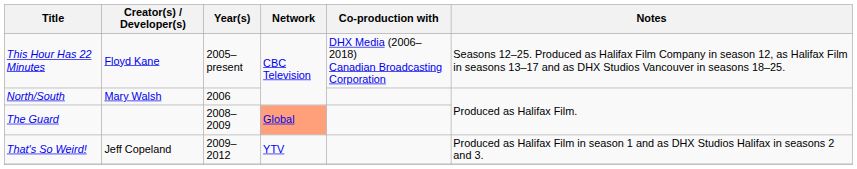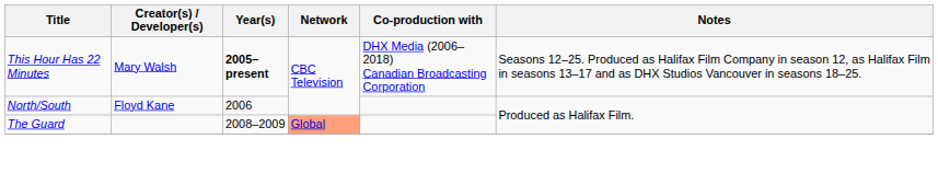 <table class="wikitable">
 <tr>
 <th>Title</th>
 <th>Creator(s) / Developer(s)</th>
 <th>Year(s)</th>
 <th>Network</th>
 <th>Co-production with</th>
 <th>Notes</th>
 </tr>
 <tr>
 <td><em><a href='#'>This Hour Has 22 Minutes</a></em></td>
-<td><a href='#'>Floyd Kane</a></td>
-<td>2005–present</td>
+<td><a href='#'>Mary Walsh</a></td>
+<td><strong>2005–present</strong></td>
 <td rowspan="2"><a href='#'>CBC Television</a></td>
 <td><a href='#'>DHX Media</a> (2006–2018)<br><a href='#'>Canadian Broadcasting Corporation</a></td>
 <td>Seasons 12–25. Produced as Halifax Film Company in season 12, as Halifax Film in seasons 13–17 and as DHX Studios Vancouver in seasons 18–25.</td>
 </tr>
 <tr>
 <td><em><a href='#'>North/South</a></em></td>
-<td><a href='#'>Mary Walsh</a></td>
+<td><a href='#'>Floyd Kane</a></td>
 <td>2006</td>
 <td></td>
 <td rowspan="2">Produced as Halifax Film.</td>
 </tr>
 <tr>
 <td><em><a href='#'>The Guard</a></em></td>
 <td></td>
 <td>2008–2009</td>
 <td style="background: lightsalmon;"><a href='#'>Global</a></td>
 <td></td>
 </tr>
 <tr>
-<td><em><a href='#'>That's So Weird!</a></em></td>
-<td>Jeff Copeland</td>
-<td>2009–2012</td>
-<td><a href='#'>YTV</a></td>
-<td></td>
-<td>Produced as Halifax Film in season 1 and as DHX Studios Halifax in seasons 2 and 3.</td>
-</tr>
-<tr>
 </tr>
 </table>
